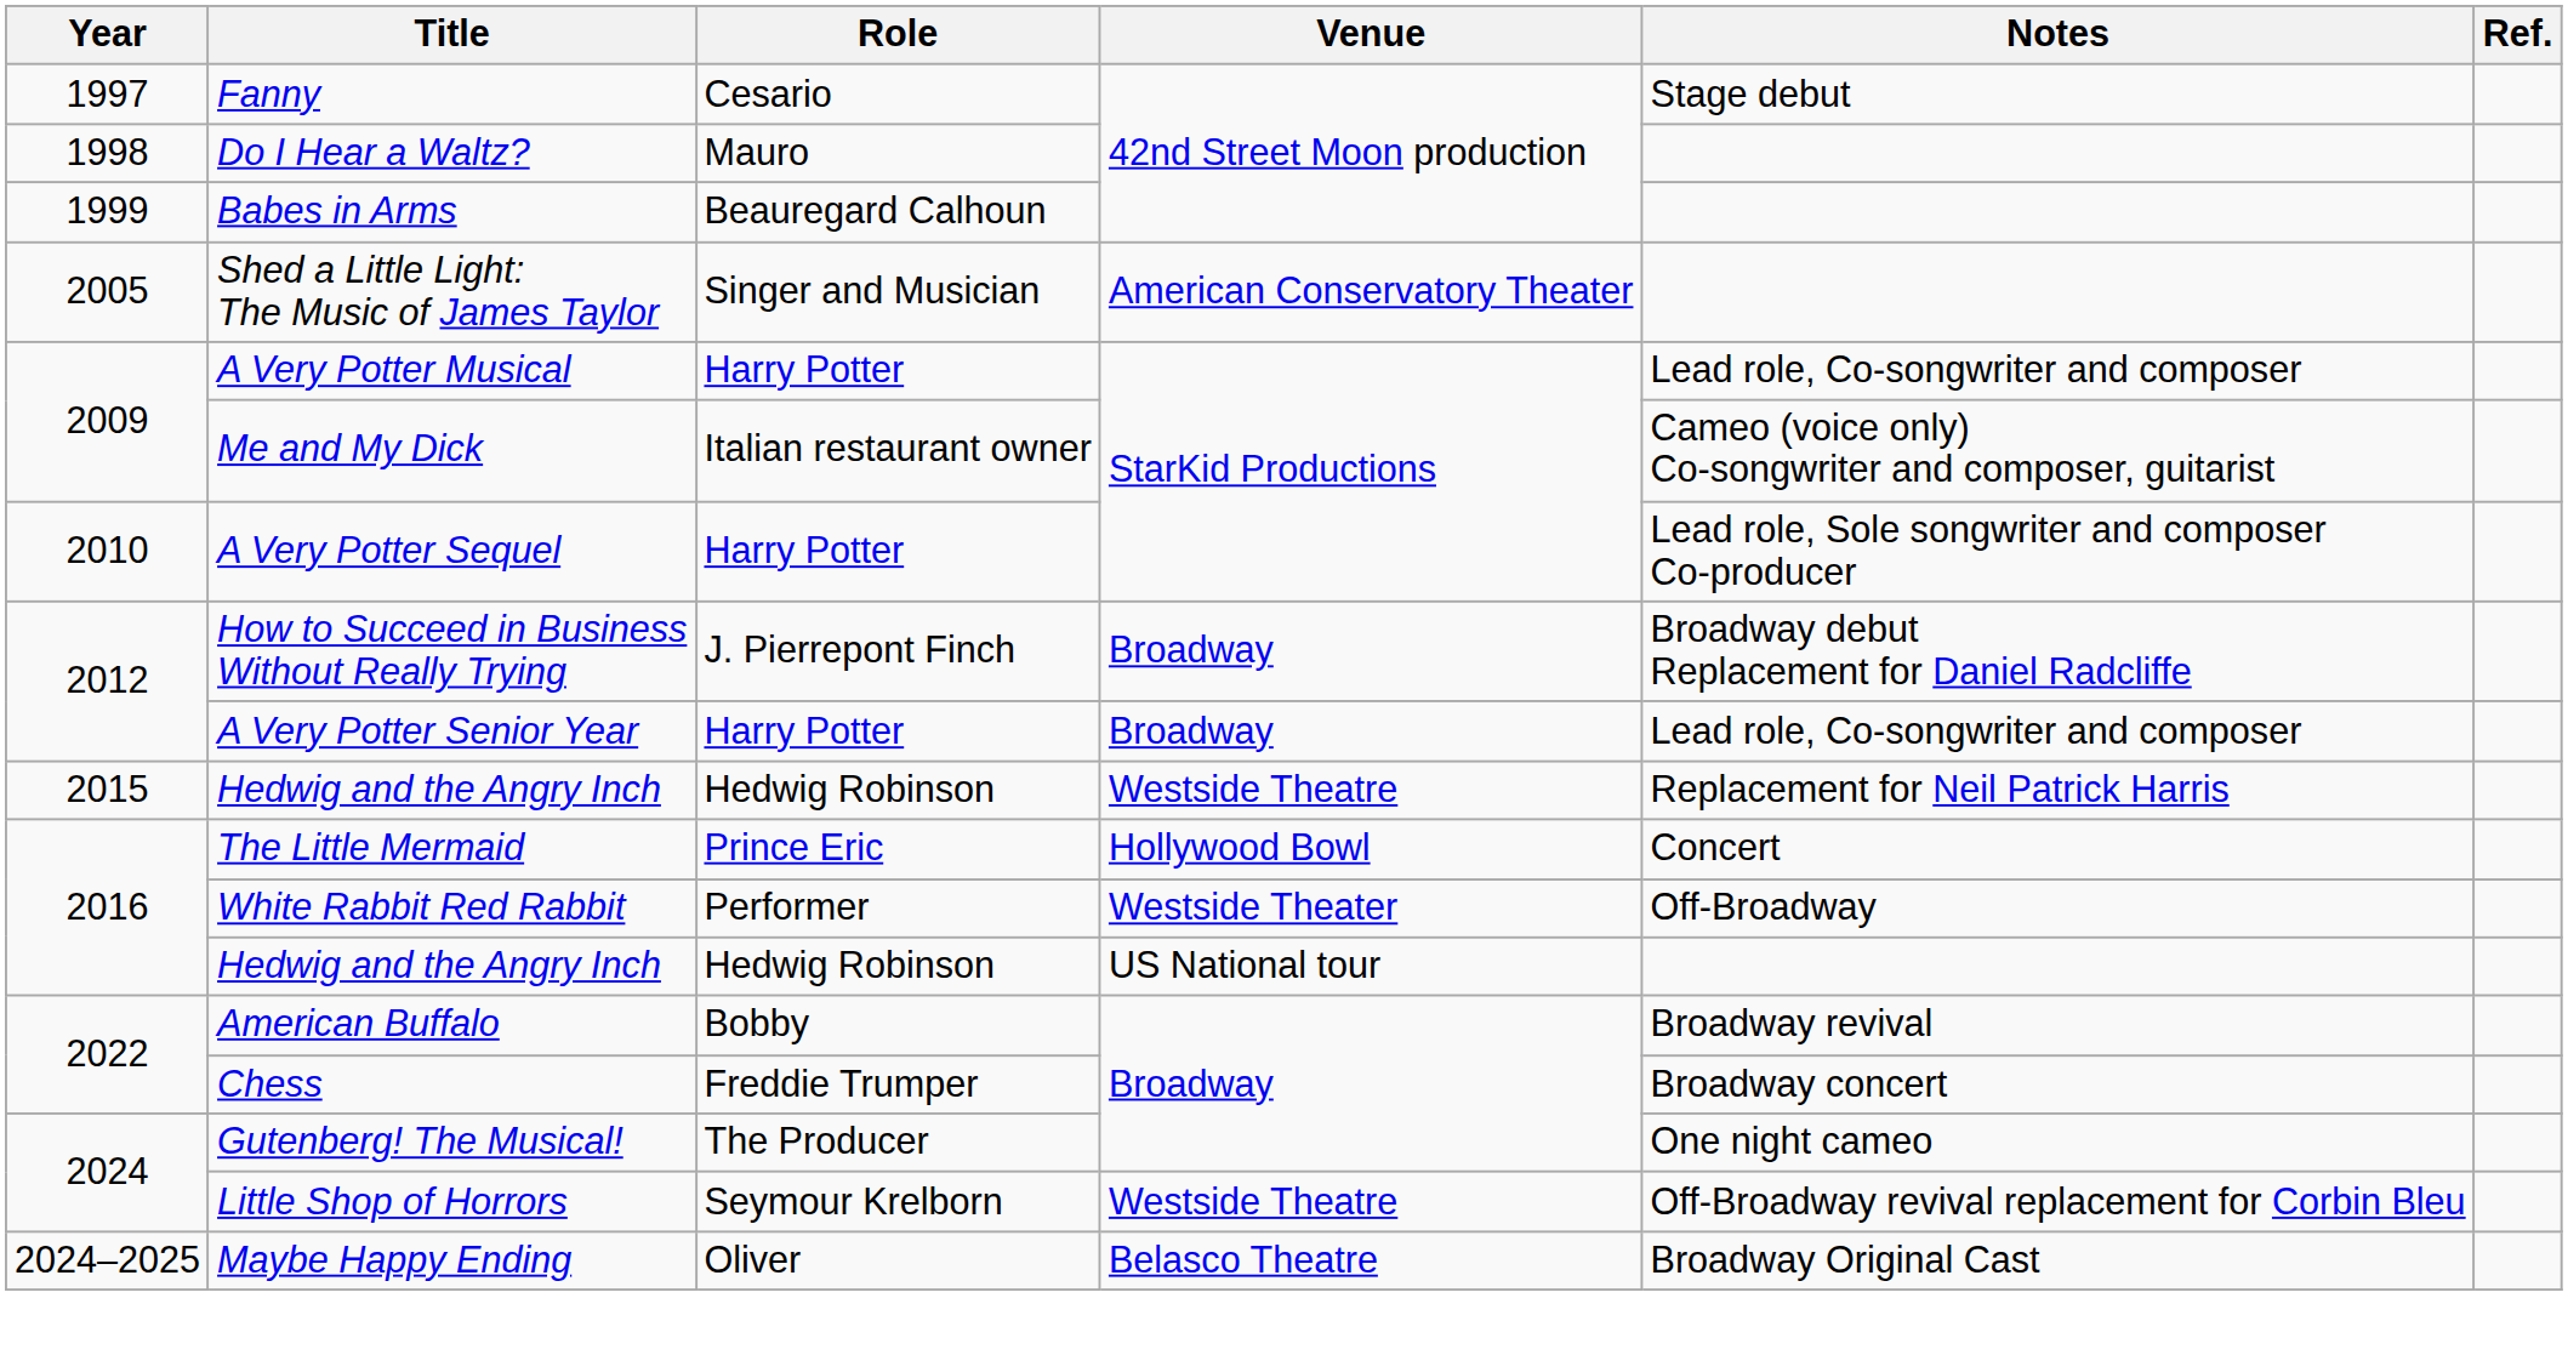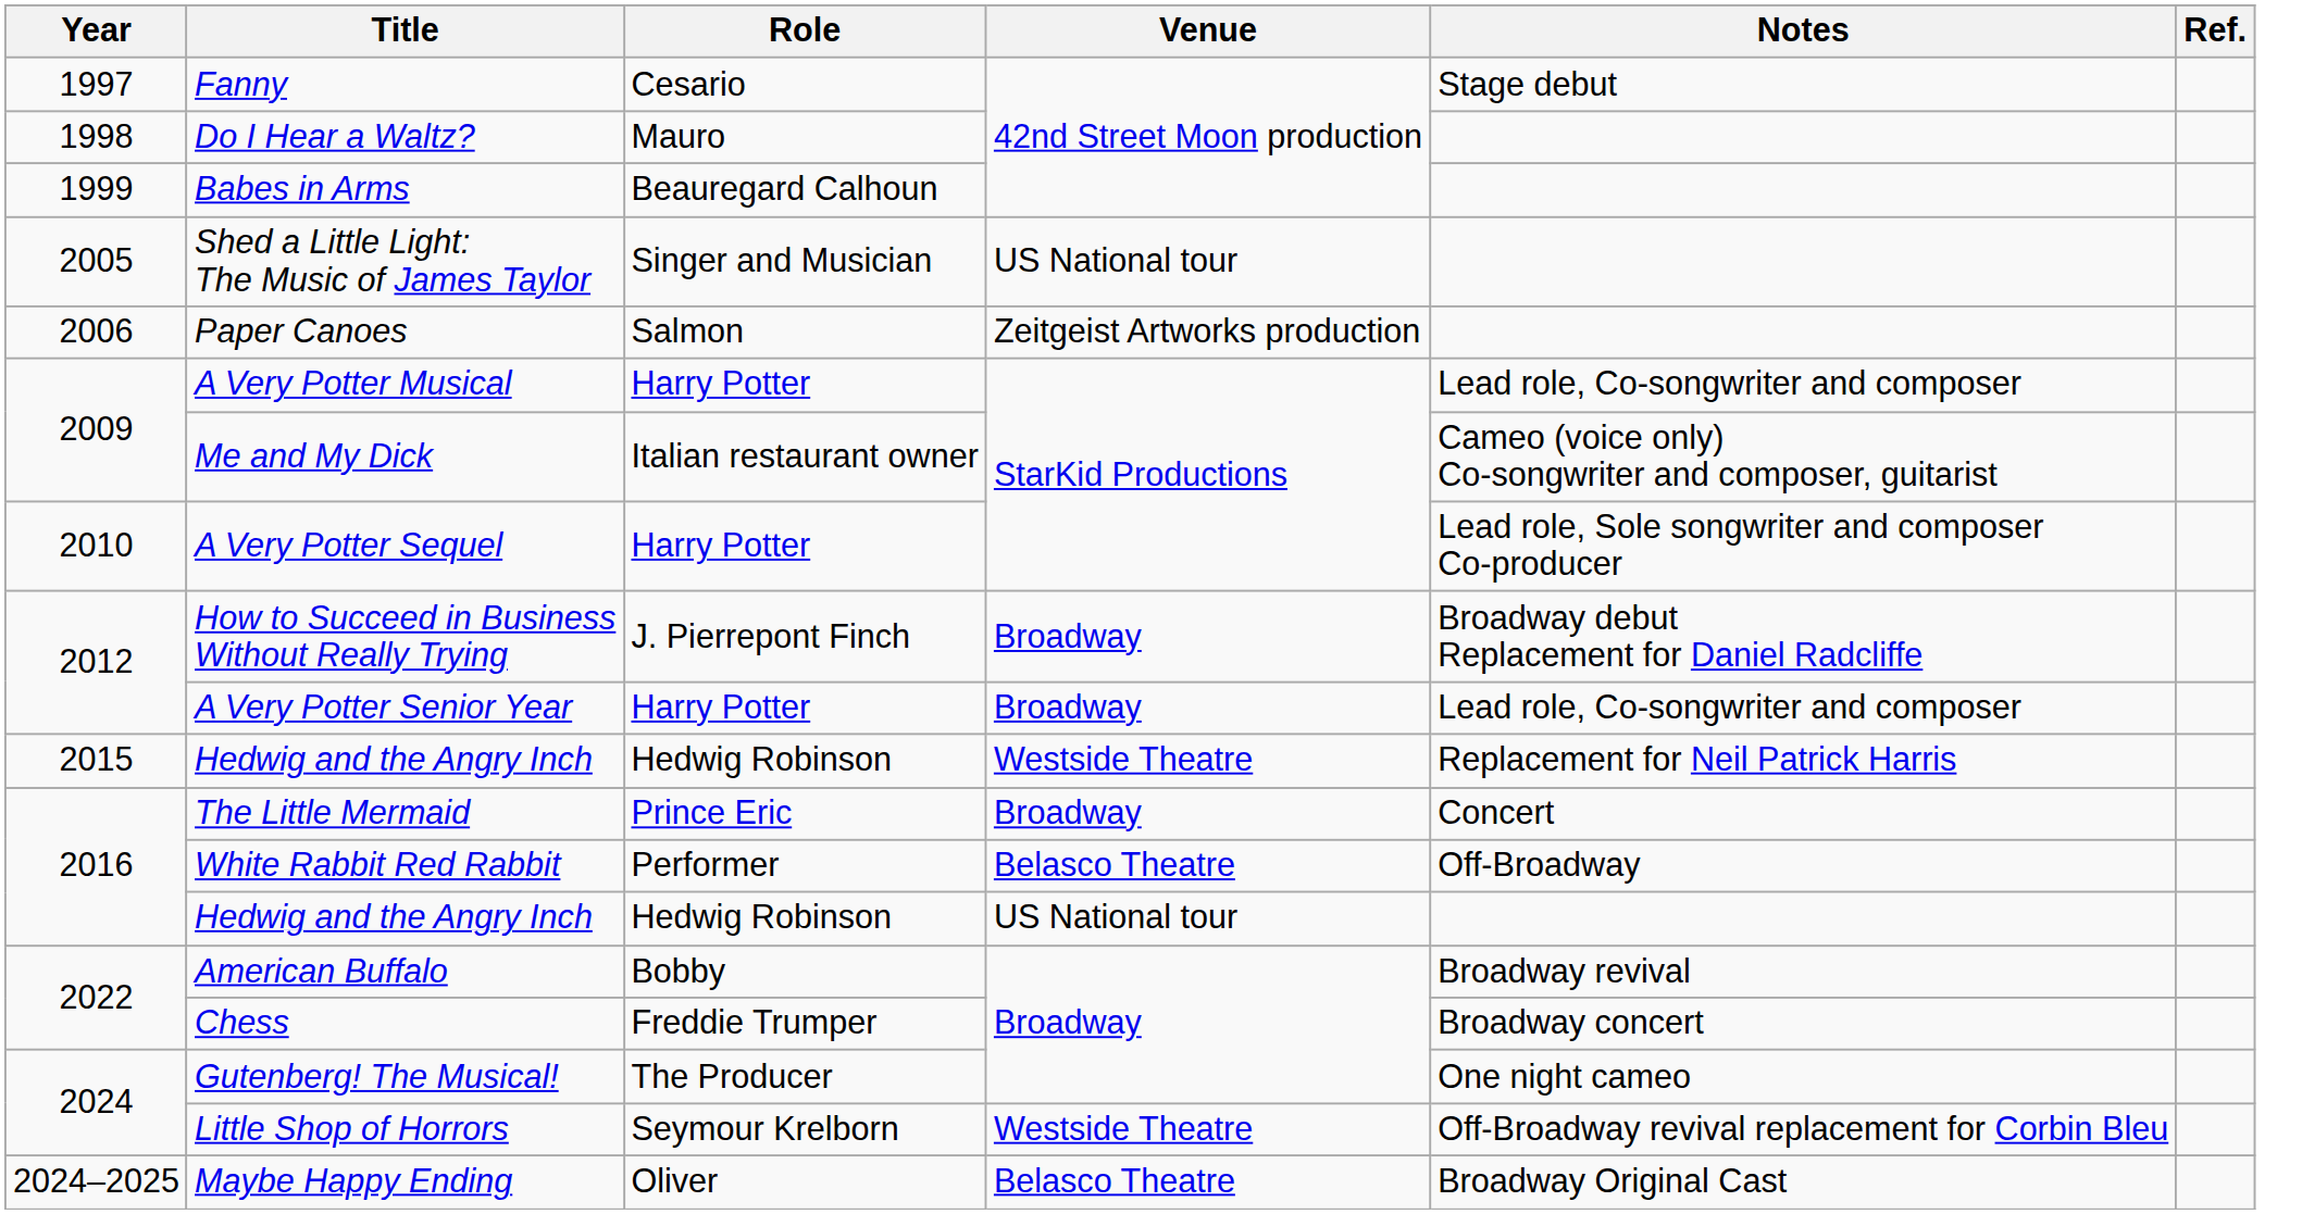 <table class="wikitable">
 <tr>
 <th scope="col">Year</th>
 <th scope="col">Title</th>
 <th scope="col">Role</th>
 <th scope="col" class="unsortable">Venue</th>
 <th scope="col" class="unsortable">Notes</th>
 <th>Ref.</th>
 </tr>
 <tr>
 <td style="text-align:center;">1997</td>
 <td><em><a href='#'>Fanny</a></em></td>
 <td>Cesario</td>
 <td rowspan="3"><a href='#'>42nd Street Moon</a> production</td>
 <td>Stage debut</td>
 <td></td>
 </tr>
 <tr>
 <td style="text-align:center;">1998</td>
 <td><em><a href='#'>Do I Hear a Waltz?</a></em></td>
 <td>Mauro</td>
 <td></td>
 <td></td>
 </tr>
 <tr>
 <td style="text-align:center;">1999</td>
 <td><em><a href='#'>Babes in Arms</a></em></td>
 <td>Beauregard Calhoun</td>
 <td></td>
 <td></td>
 </tr>
 <tr>
 <td style="text-align:center;">2005</td>
 <td><em>Shed a Little Light: <br> The Music of <a href='#'>James Taylor</a></em></td>
 <td>Singer and Musician</td>
-<td><a href='#'>American Conservatory Theater</a></td>
+<td>US National tour</td>
+<td></td>
+<td></td>
+</tr>
+<tr>
+<td style="text-align:center;">2006</td>
+<td><em>Paper Canoes</em></td>
+<td>Salmon</td>
+<td>Zeitgeist Artworks production</td>
 <td></td>
 <td></td>
 </tr>
 <tr>
 <td rowspan=2 style="text-align:center;">2009</td>
 <td><em><a href='#'>A Very Potter Musical</a></em></td>
 <td><a href='#'>Harry Potter</a></td>
 <td rowspan="3"><a href='#'>StarKid Productions</a></td>
 <td>Lead role, Co-songwriter and composer</td>
 <td><br></td>
 </tr>
 <tr>
 <td><em><a href='#'>Me and My Dick</a></em></td>
 <td>Italian restaurant owner</td>
 <td>Cameo (voice only) <br> Co-songwriter and composer, guitarist</td>
 <td></td>
 </tr>
 <tr>
 <td style="text-align:center;">2010</td>
 <td><em><a href='#'>A Very Potter Sequel</a></em></td>
 <td><a href='#'>Harry Potter</a></td>
 <td>Lead role, Sole songwriter and composer <br> Co-producer</td>
 <td></td>
 </tr>
 <tr>
 <td rowspan=2 style="text-align:center;">2012</td>
 <td><em><a href='#'>How to Succeed in Business</a> <br> <a href='#'>Without Really Trying</a></em></td>
 <td>J. Pierrepont Finch</td>
 <td><a href='#'>Broadway</a></td>
 <td>Broadway debut <br> Replacement for <a href='#'>Daniel Radcliffe</a></td>
 <td></td>
 </tr>
 <tr>
 <td><em><a href='#'>A Very Potter Senior Year</a></em></td>
 <td><a href='#'>Harry Potter</a></td>
 <td rowspan="1"><a href='#'>Broadway</a></td>
 <td>Lead role, Co-songwriter and composer</td>
 <td></td>
 </tr>
 <tr>
 <td style="text-align:center;">2015</td>
 <td><em><a href='#'>Hedwig and the Angry Inch</a></em></td>
 <td>Hedwig Robinson</td>
 <td><a href='#'>Westside Theatre</a></td>
 <td>Replacement for <a href='#'>Neil Patrick Harris</a></td>
 <td></td>
 </tr>
 <tr>
 <td rowspan=3 style="text-align:center;">2016</td>
 <td><em><a href='#'>The Little Mermaid</a></em></td>
 <td><a href='#'>Prince Eric</a></td>
-<td><a href='#'>Hollywood Bowl</a></td>
+<td rowspan="1"><a href='#'>Broadway</a></td>
 <td>Concert</td>
 <td></td>
 </tr>
 <tr>
 <td><em><a href='#'>White Rabbit Red Rabbit</a></em></td>
 <td>Performer</td>
-<td><a href='#'>Westside Theater</a></td>
+<td><a href='#'>Belasco Theatre</a></td>
 <td>Off-Broadway</td>
 <td></td>
 </tr>
 <tr>
 <td><em><a href='#'>Hedwig and the Angry Inch</a></em></td>
 <td>Hedwig Robinson</td>
 <td>US National tour</td>
 <td></td>
 <td></td>
 </tr>
 <tr>
 <td rowspan=2 style="text-align:center;">2022</td>
 <td><em><a href='#'>American Buffalo</a></em></td>
 <td>Bobby</td>
 <td rowspan="3"><a href='#'>Broadway</a></td>
 <td>Broadway revival</td>
 <td></td>
 </tr>
 <tr>
 <td><em><a href='#'>Chess</a></em></td>
 <td>Freddie Trumper</td>
 <td>Broadway concert</td>
 <td></td>
 </tr>
 <tr>
 <td rowspan=2 style="text-align:center;">2024</td>
 <td><em><a href='#'>Gutenberg! The Musical!</a></em></td>
 <td>The Producer</td>
 <td>One night cameo</td>
 <td></td>
 </tr>
 <tr>
 <td><em><a href='#'>Little Shop of Horrors</a></em></td>
 <td>Seymour Krelborn</td>
 <td><a href='#'>Westside Theatre</a></td>
 <td>Off-Broadway revival replacement for <a href='#'>Corbin Bleu</a></td>
 <td></td>
 </tr>
 <tr>
 <td>2024–2025</td>
 <td><em><a href='#'>Maybe Happy Ending</a></em></td>
 <td>Oliver</td>
 <td><a href='#'>Belasco Theatre</a></td>
 <td>Broadway Original Cast</td>
 <td></td>
 </tr>
 </table>
